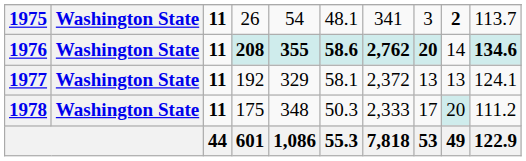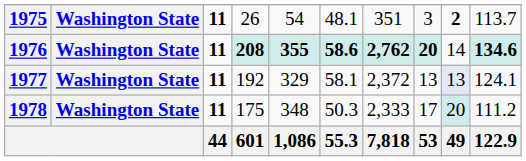 <table class="wikitable" style="text-align:center;">
 <tr>
 </tr>
 <tr>
 <th><a href='#'>1975</a></th>
 <th><a href='#'>Washington State</a></th>
 <td><strong>11</strong></td>
 <td>26</td>
 <td>54</td>
 <td>48.1</td>
-<td>341</td>
+<td>351</td>
 <td>3</td>
 <td><strong>2</strong></td>
 <td>113.7</td>
 </tr>
 <tr>
 <th><a href='#'>1976</a></th>
 <th><a href='#'>Washington State</a></th>
 <td><strong>11</strong></td>
 <td style="background:#cfecec;"><strong>208</strong></td>
 <td style="background:#cfecec;"><strong>355</strong></td>
 <td style="background:#cfecec;"><strong>58.6</strong></td>
 <td style="background:#cfecec;"><strong>2,762</strong></td>
 <td style="background:#cfecec;"><strong>20</strong></td>
 <td>14</td>
 <td style="background:#cfecec;"><strong>134.6</strong></td>
 </tr>
 <tr>
 <th><a href='#'>1977</a></th>
 <th><a href='#'>Washington State</a></th>
 <td><strong>11</strong></td>
 <td>192</td>
 <td>329</td>
 <td>58.1</td>
 <td>2,372</td>
 <td>13</td>
-<td>13</td>
+<td style="background: lavender;">13</td>
 <td>124.1</td>
 </tr>
 <tr>
 <th><a href='#'>1978</a></th>
 <th><a href='#'>Washington State</a></th>
 <td><strong>11</strong></td>
 <td>175</td>
 <td>348</td>
 <td>50.3</td>
 <td>2,333</td>
 <td>17</td>
 <td style="background:#cfecec;">20</td>
 <td>111.2</td>
 </tr>
 <tr>
 <th colspan="2"></th>
 <th>44</th>
 <th>601</th>
 <th>1,086</th>
 <th>55.3</th>
 <th>7,818</th>
 <th>53</th>
 <th>49</th>
 <th>122.9</th>
 </tr>
 </table>
